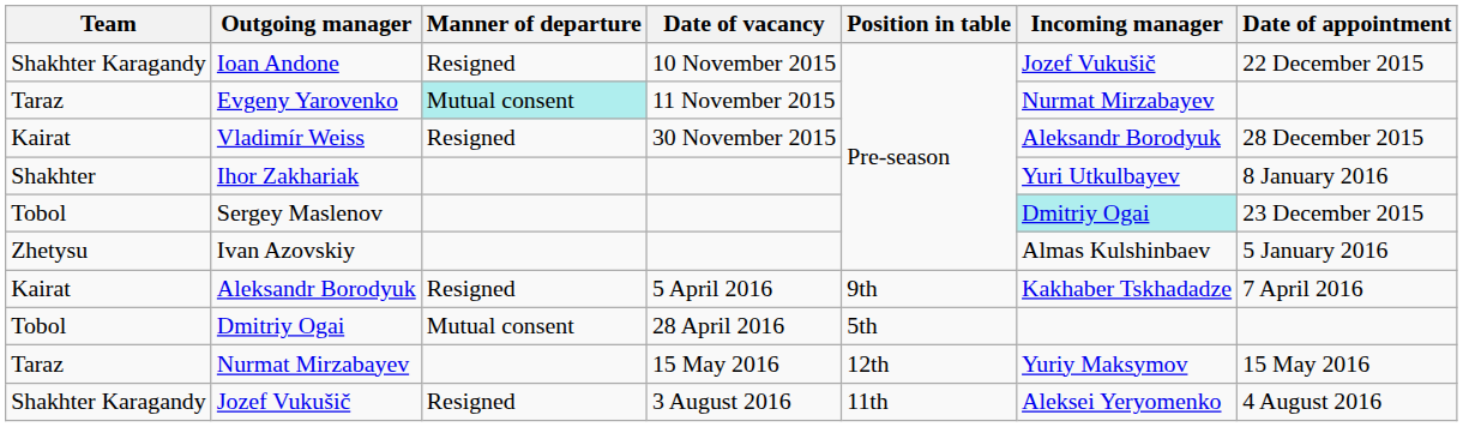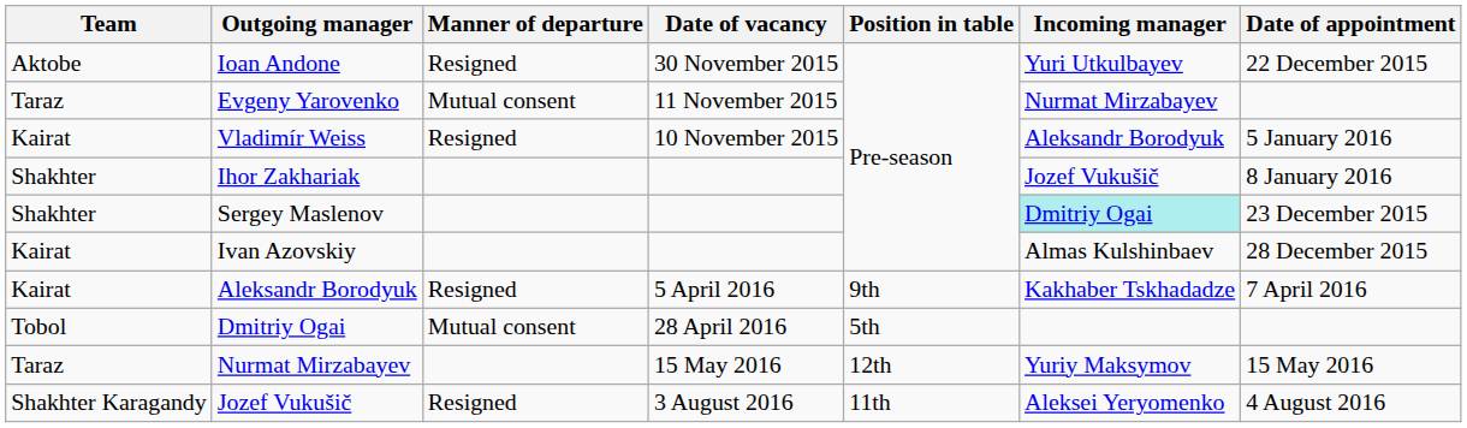 <table class="wikitable">
 <tr>
 <th>Team</th>
 <th>Outgoing manager</th>
 <th>Manner of departure</th>
 <th>Date of vacancy</th>
 <th>Position in table</th>
 <th>Incoming manager</th>
 <th>Date of appointment</th>
 </tr>
 <tr>
-<td>Shakhter Karagandy</td>
+<td>Aktobe</td>
 <td> <a href='#'>Ioan Andone</a></td>
 <td>Resigned</td>
-<td>10 November 2015</td>
+<td>30 November 2015</td>
 <td rowspan="6">Pre-season</td>
-<td> <a href='#'>Jozef Vukušič</a></td>
+<td> <a href='#'>Yuri Utkulbayev</a></td>
 <td>22 December 2015</td>
 </tr>
 <tr>
 <td>Taraz</td>
 <td> <a href='#'>Evgeny Yarovenko</a></td>
-<td style="background: paleturquoise;">Mutual consent</td>
+<td>Mutual consent</td>
 <td>11 November 2015</td>
 <td> <a href='#'>Nurmat Mirzabayev</a></td>
 <td></td>
 </tr>
 <tr>
 <td>Kairat</td>
 <td> <a href='#'>Vladimír Weiss</a></td>
 <td>Resigned</td>
-<td>30 November 2015</td>
+<td>10 November 2015</td>
 <td> <a href='#'>Aleksandr Borodyuk</a></td>
-<td>28 December 2015</td>
+<td>5 January 2016</td>
 </tr>
 <tr>
 <td>Shakhter</td>
 <td> <a href='#'>Ihor Zakhariak</a></td>
 <td></td>
 <td></td>
-<td> <a href='#'>Yuri Utkulbayev</a></td>
+<td> <a href='#'>Jozef Vukušič</a></td>
 <td>8 January 2016</td>
 </tr>
 <tr>
-<td>Tobol</td>
+<td>Shakhter</td>
 <td> Sergey Maslenov</td>
 <td></td>
 <td></td>
 <td style="background: paleturquoise;"> <a href='#'>Dmitriy Ogai</a></td>
 <td>23 December 2015</td>
 </tr>
 <tr>
-<td>Zhetysu</td>
+<td>Kairat</td>
 <td> Ivan Azovskiy</td>
 <td></td>
 <td></td>
 <td> Almas Kulshinbaev</td>
-<td>5 January 2016</td>
+<td>28 December 2015</td>
 </tr>
 <tr>
 <td>Kairat</td>
 <td> <a href='#'>Aleksandr Borodyuk</a></td>
 <td>Resigned</td>
 <td>5 April 2016</td>
 <td>9th</td>
 <td> <a href='#'>Kakhaber Tskhadadze</a></td>
 <td>7 April 2016</td>
 </tr>
 <tr>
 <td>Tobol</td>
 <td> <a href='#'>Dmitriy Ogai</a></td>
 <td>Mutual consent</td>
 <td>28 April 2016</td>
 <td>5th</td>
 <td></td>
 <td></td>
 </tr>
 <tr>
 <td>Taraz</td>
 <td> <a href='#'>Nurmat Mirzabayev</a></td>
 <td></td>
 <td>15 May 2016</td>
 <td>12th</td>
 <td> <a href='#'>Yuriy Maksymov</a></td>
 <td>15 May 2016</td>
 </tr>
 <tr>
 <td>Shakhter Karagandy</td>
 <td> <a href='#'>Jozef Vukušič</a></td>
 <td>Resigned</td>
 <td>3 August 2016</td>
 <td>11th</td>
 <td> <a href='#'>Aleksei Yeryomenko</a></td>
 <td>4 August 2016</td>
 </tr>
 </table>
